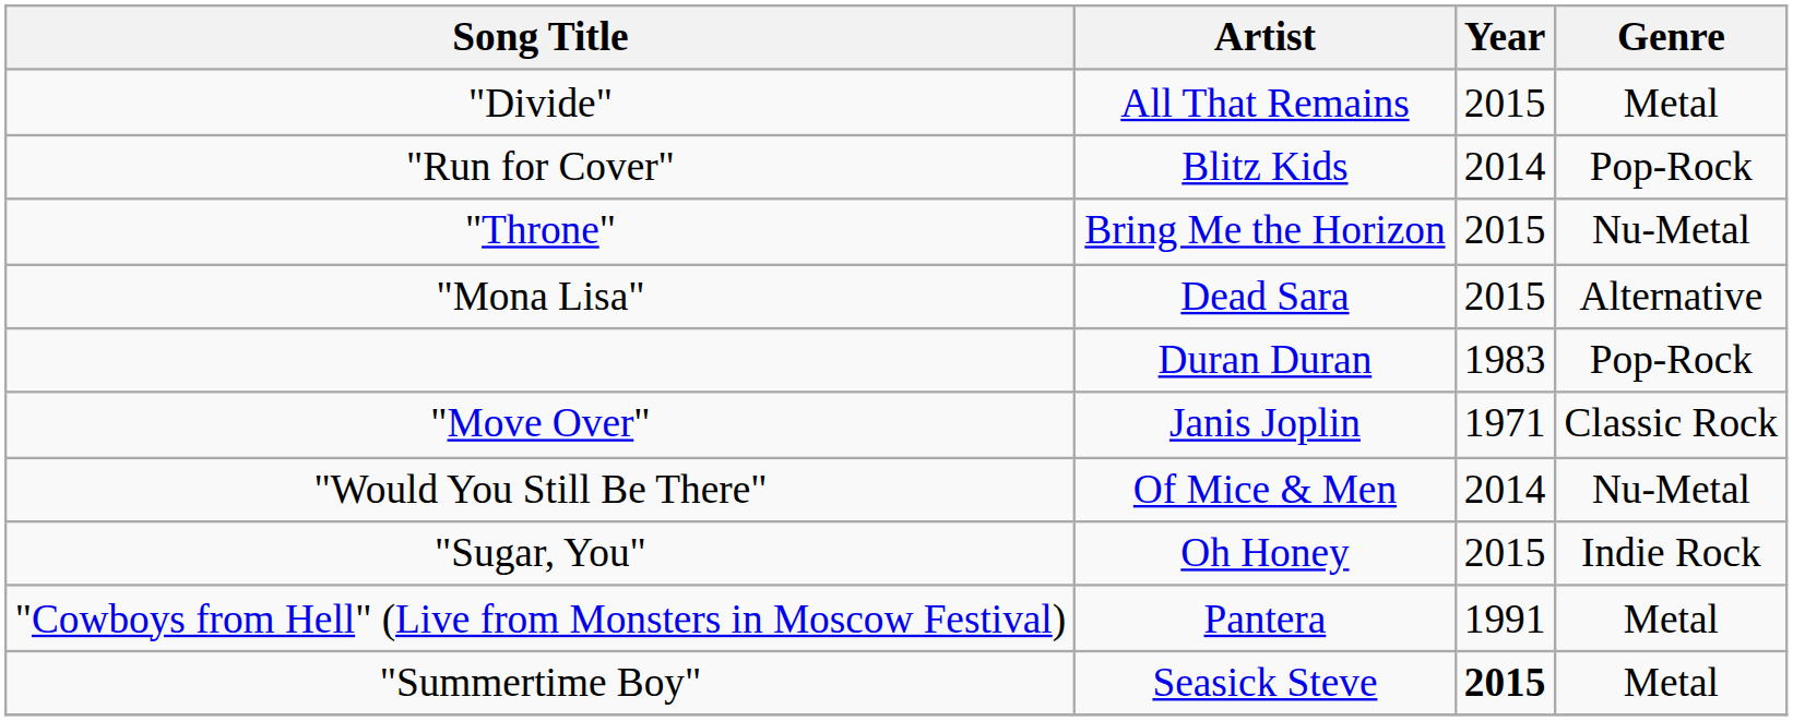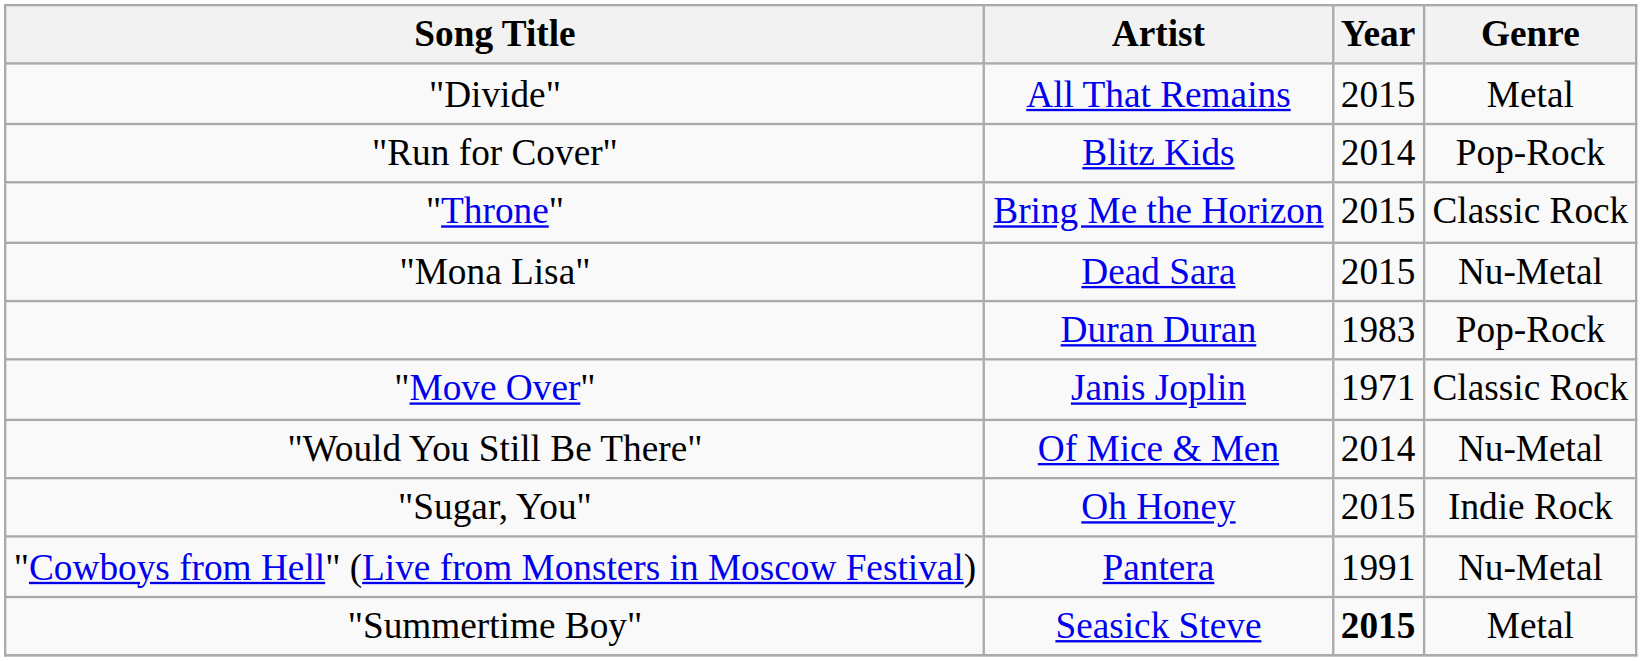 <table class="wikitable sortable" style="text-align:center;">
 <tr>
 <th>Song Title</th>
 <th>Artist</th>
 <th>Year</th>
 <th>Genre</th>
 </tr>
 <tr>
 <td>"Divide"</td>
 <td><a href='#'>All That Remains</a></td>
 <td>2015</td>
 <td>Metal</td>
 </tr>
 <tr>
 <td>"Run for Cover"</td>
 <td><a href='#'>Blitz Kids</a></td>
 <td>2014</td>
 <td>Pop-Rock</td>
 </tr>
 <tr>
 <td>"<a href='#'>Throne</a>"</td>
 <td><a href='#'>Bring Me the Horizon</a></td>
 <td>2015</td>
-<td>Nu-Metal</td>
+<td>Classic Rock</td>
 </tr>
 <tr>
 <td>"Mona Lisa"</td>
 <td><a href='#'>Dead Sara</a></td>
 <td>2015</td>
-<td>Alternative</td>
+<td>Nu-Metal</td>
 </tr>
 <tr>
 <td></td>
 <td><a href='#'>Duran Duran</a></td>
 <td>1983</td>
 <td>Pop-Rock</td>
 </tr>
 <tr>
 <td>"<a href='#'>Move Over</a>"</td>
 <td><a href='#'>Janis Joplin</a></td>
 <td>1971</td>
 <td>Classic Rock</td>
 </tr>
 <tr>
 <td>"Would You Still Be There"</td>
 <td><a href='#'>Of Mice & Men</a></td>
 <td>2014</td>
 <td>Nu-Metal</td>
 </tr>
 <tr>
 <td>"Sugar, You"</td>
 <td><a href='#'>Oh Honey</a></td>
 <td>2015</td>
 <td>Indie Rock</td>
 </tr>
 <tr>
 <td>"<a href='#'>Cowboys from Hell</a>" (<a href='#'>Live from Monsters in Moscow Festival</a>)</td>
 <td><a href='#'>Pantera</a></td>
 <td>1991</td>
-<td>Metal</td>
+<td>Nu-Metal</td>
 </tr>
 <tr>
 <td>"Summertime Boy"</td>
 <td><a href='#'>Seasick Steve</a></td>
 <td><strong>2015</strong></td>
 <td>Metal</td>
 </tr>
 <tr>
 </tr>
 </table>
